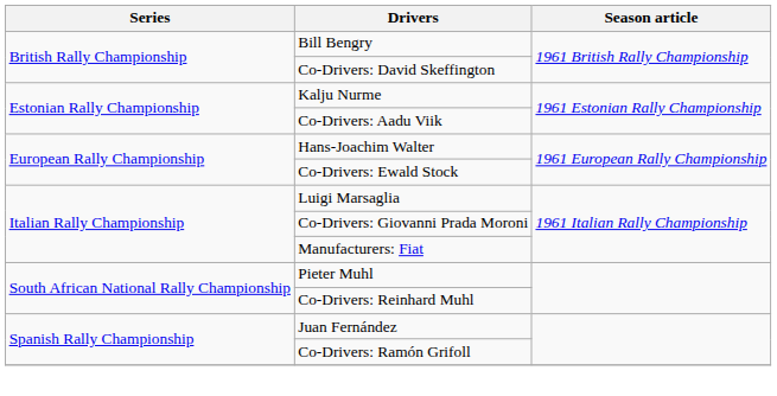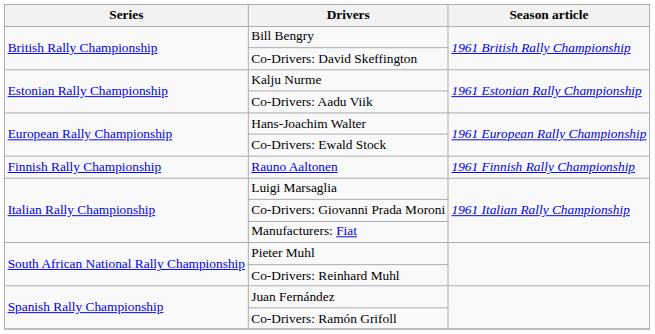 <table class="wikitable" style="font-size: 87%;">
 <tr>
 <th>Series</th>
 <th>Drivers</th>
 <th>Season article</th>
 </tr>
 <tr>
 <td rowspan=2><a href='#'>British Rally Championship</a></td>
 <td> Bill Bengry</td>
 <td rowspan=2><em><a href='#'>1961 British Rally Championship</a></em></td>
 </tr>
 <tr>
 <td>Co-Drivers:  David Skeffington</td>
 </tr>
 <tr>
 <td rowspan=2><a href='#'>Estonian Rally Championship</a></td>
 <td> Kalju Nurme</td>
 <td rowspan=2><em><a href='#'>1961 Estonian Rally Championship</a></em></td>
 </tr>
 <tr>
 <td>Co-Drivers:  Aadu Viik</td>
 </tr>
 <tr>
 <td rowspan=2><a href='#'>European Rally Championship</a></td>
 <td> Hans-Joachim Walter</td>
 <td rowspan=2><em><a href='#'>1961 European Rally Championship</a></em></td>
 </tr>
 <tr>
 <td>Co-Drivers:  Ewald Stock</td>
 </tr>
 <tr>
+<td><a href='#'>Finnish Rally Championship</a></td>
+<td> <a href='#'>Rauno Aaltonen</a></td>
+<td><em><a href='#'>1961 Finnish Rally Championship</a></em></td>
+</tr>
+<tr>
 <td rowspan=3><a href='#'>Italian Rally Championship</a></td>
 <td> Luigi Marsaglia</td>
 <td rowspan=3><em><a href='#'>1961 Italian Rally Championship</a></em></td>
 </tr>
 <tr>
 <td>Co-Drivers:  Giovanni Prada Moroni</td>
 </tr>
 <tr>
 <td>Manufacturers:  <a href='#'>Fiat</a></td>
 </tr>
 <tr>
 <td rowspan=2><a href='#'>South African National Rally Championship</a></td>
 <td> Pieter Muhl</td>
 <td rowspan=2></td>
 </tr>
 <tr>
 <td>Co-Drivers:  Reinhard Muhl</td>
 </tr>
 <tr>
 <td rowspan=2><a href='#'>Spanish Rally Championship</a></td>
 <td> Juan Fernández</td>
 <td rowspan=2></td>
 </tr>
 <tr>
 <td>Co-Drivers:  Ramón Grifoll</td>
 </tr>
 <tr>
 </tr>
 </table>
